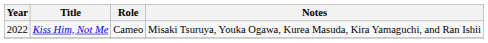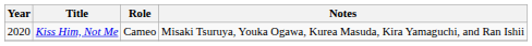 <table class="wikitable">
 <tr>
 <th>Year</th>
 <th>Title</th>
 <th>Role</th>
 <th class="unsortable">Notes</th>
 </tr>
 <tr>
-<td>2022</td>
+<td>2020</td>
 <td><em><a href='#'>Kiss Him, Not Me</a></em></td>
 <td>Cameo</td>
 <td>Misaki Tsuruya, Youka Ogawa, Kurea Masuda, Kira Yamaguchi, and Ran Ishii</td>
 </tr>
 <tr>
 </tr>
 </table>
